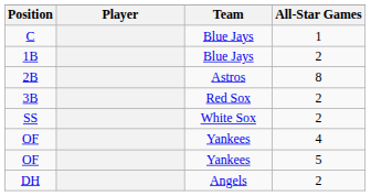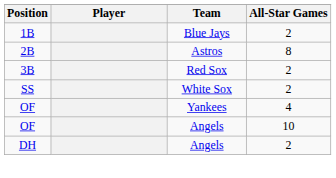 <table class="wikitable sortable plainrowheaders" style="text-align:center;">
 <tr>
 </tr>
 <tr>
 <th scope="col">Position</th>
 <th scope="col" style="width:150px;">Player</th>
 <th scope="col" style="width:100px;">Team</th>
 <th scope="col">All-Star Games</th>
-</tr>
-<tr>
-<td><a href='#'>C</a></td>
-<th scope="row" style="text-align:center"></th>
-<td><a href='#'>Blue Jays</a></td>
-<td>1</td>
 </tr>
 <tr>
 <td><a href='#'>1B</a></td>
 <th scope="row" style="text-align:center"></th>
 <td><a href='#'>Blue Jays</a></td>
 <td>2</td>
 </tr>
 <tr>
 <td><a href='#'>2B</a></td>
 <th scope="row" style="text-align:center"></th>
 <td><a href='#'>Astros</a></td>
 <td>8</td>
 </tr>
 <tr>
 <td><a href='#'>3B</a></td>
 <th scope="row" style="text-align:center"></th>
 <td><a href='#'>Red Sox</a></td>
 <td>2</td>
 </tr>
 <tr>
 <td><a href='#'>SS</a></td>
 <th scope="row" style="text-align:center"></th>
 <td><a href='#'>White Sox</a></td>
 <td>2</td>
 </tr>
 <tr>
 <td><a href='#'>OF</a></td>
 <th scope="row" style="text-align:center"></th>
 <td><a href='#'>Yankees</a></td>
 <td>4</td>
 </tr>
 <tr>
 <td><a href='#'>OF</a></td>
 <th scope="row" style="text-align:center"></th>
-<td><a href='#'>Yankees</a></td>
-<td>5</td>
+<td><a href='#'>Angels</a></td>
+<td>10</td>
 </tr>
 <tr>
 <td><a href='#'>DH</a></td>
 <th scope="row" style="text-align:center"></th>
 <td><a href='#'>Angels</a></td>
 <td>2</td>
 </tr>
 </table>
